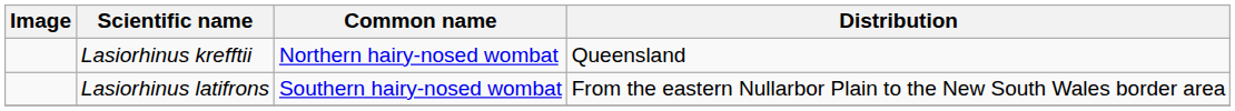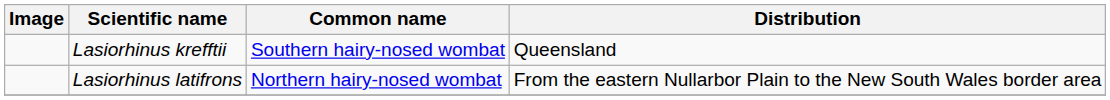 <table class="wikitable">
 <tr>
 <th>Image</th>
 <th>Scientific name</th>
 <th>Common name</th>
 <th>Distribution</th>
 </tr>
 <tr>
 <td></td>
 <td><em>Lasiorhinus krefftii</em></td>
-<td><a href='#'>Northern hairy-nosed wombat</a></td>
+<td><a href='#'>Southern hairy-nosed wombat</a></td>
 <td>Queensland</td>
 </tr>
 <tr>
 <td></td>
 <td><em>Lasiorhinus latifrons</em></td>
-<td><a href='#'>Southern hairy-nosed wombat</a></td>
+<td><a href='#'>Northern hairy-nosed wombat</a></td>
 <td>From the eastern Nullarbor Plain to the New South Wales border area</td>
 </tr>
 <tr>
 </tr>
 </table>
